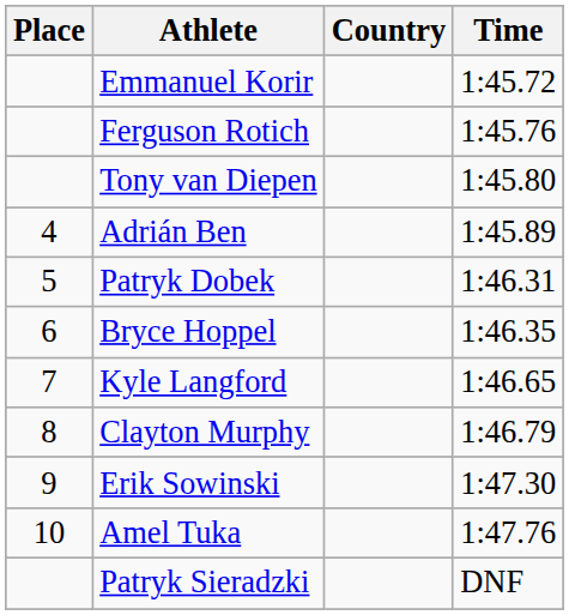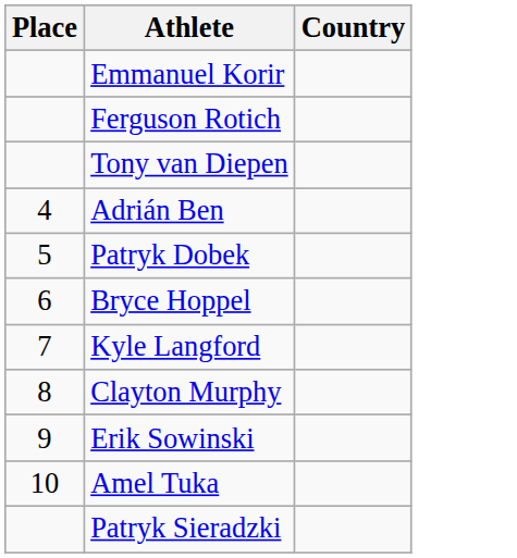 <table class="wikitable">
 <tr>
 <th>Place</th>
 <th>Athlete</th>
 <th>Country</th>
-<th>Time</th>
 </tr>
 <tr>
 <td align=center></td>
 <td><a href='#'>Emmanuel Korir</a></td>
 <td></td>
-<td>1:45.72</td>
 </tr>
 <tr>
 <td align=center></td>
 <td><a href='#'>Ferguson Rotich</a></td>
 <td></td>
-<td>1:45.76</td>
 </tr>
 <tr>
 <td align=center></td>
 <td><a href='#'>Tony van Diepen</a></td>
 <td></td>
-<td>1:45.80</td>
 </tr>
 <tr>
 <td align=center>4</td>
 <td><a href='#'>Adrián Ben</a></td>
 <td></td>
-<td>1:45.89</td>
 </tr>
 <tr>
 <td align=center>5</td>
 <td><a href='#'>Patryk Dobek</a></td>
 <td></td>
-<td>1:46.31</td>
 </tr>
 <tr>
 <td align=center>6</td>
 <td><a href='#'>Bryce Hoppel</a></td>
 <td></td>
-<td>1:46.35</td>
 </tr>
 <tr>
 <td align=center>7</td>
 <td><a href='#'>Kyle Langford</a></td>
 <td></td>
-<td>1:46.65</td>
 </tr>
 <tr>
 <td align=center>8</td>
 <td><a href='#'>Clayton Murphy</a></td>
 <td></td>
-<td>1:46.79</td>
 </tr>
 <tr>
 <td align=center>9</td>
 <td><a href='#'>Erik Sowinski</a></td>
 <td></td>
-<td>1:47.30</td>
 </tr>
 <tr>
 <td align=center>10</td>
 <td><a href='#'>Amel Tuka</a></td>
 <td></td>
-<td>1:47.76</td>
 </tr>
 <tr>
 <td align=center></td>
 <td><a href='#'>Patryk Sieradzki</a></td>
 <td></td>
-<td>DNF</td>
 </tr>
 </table>
